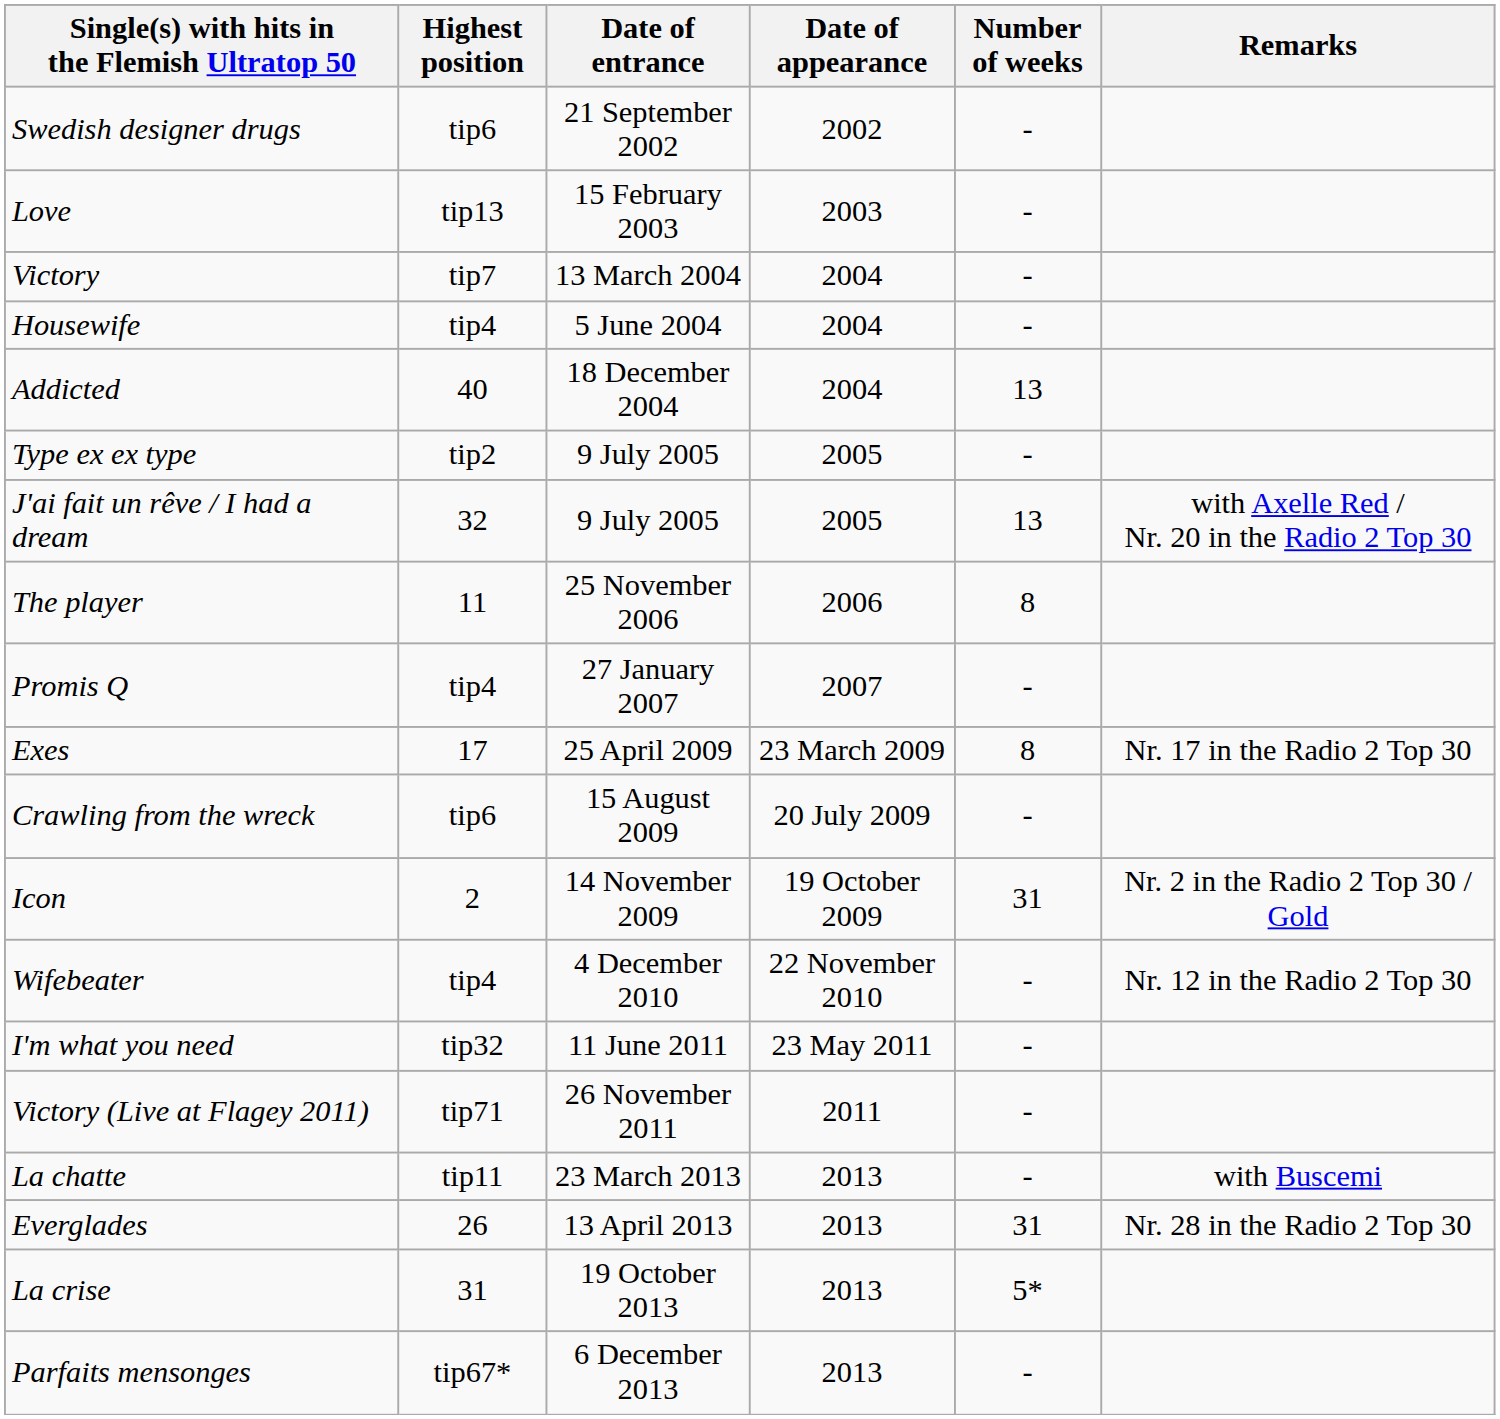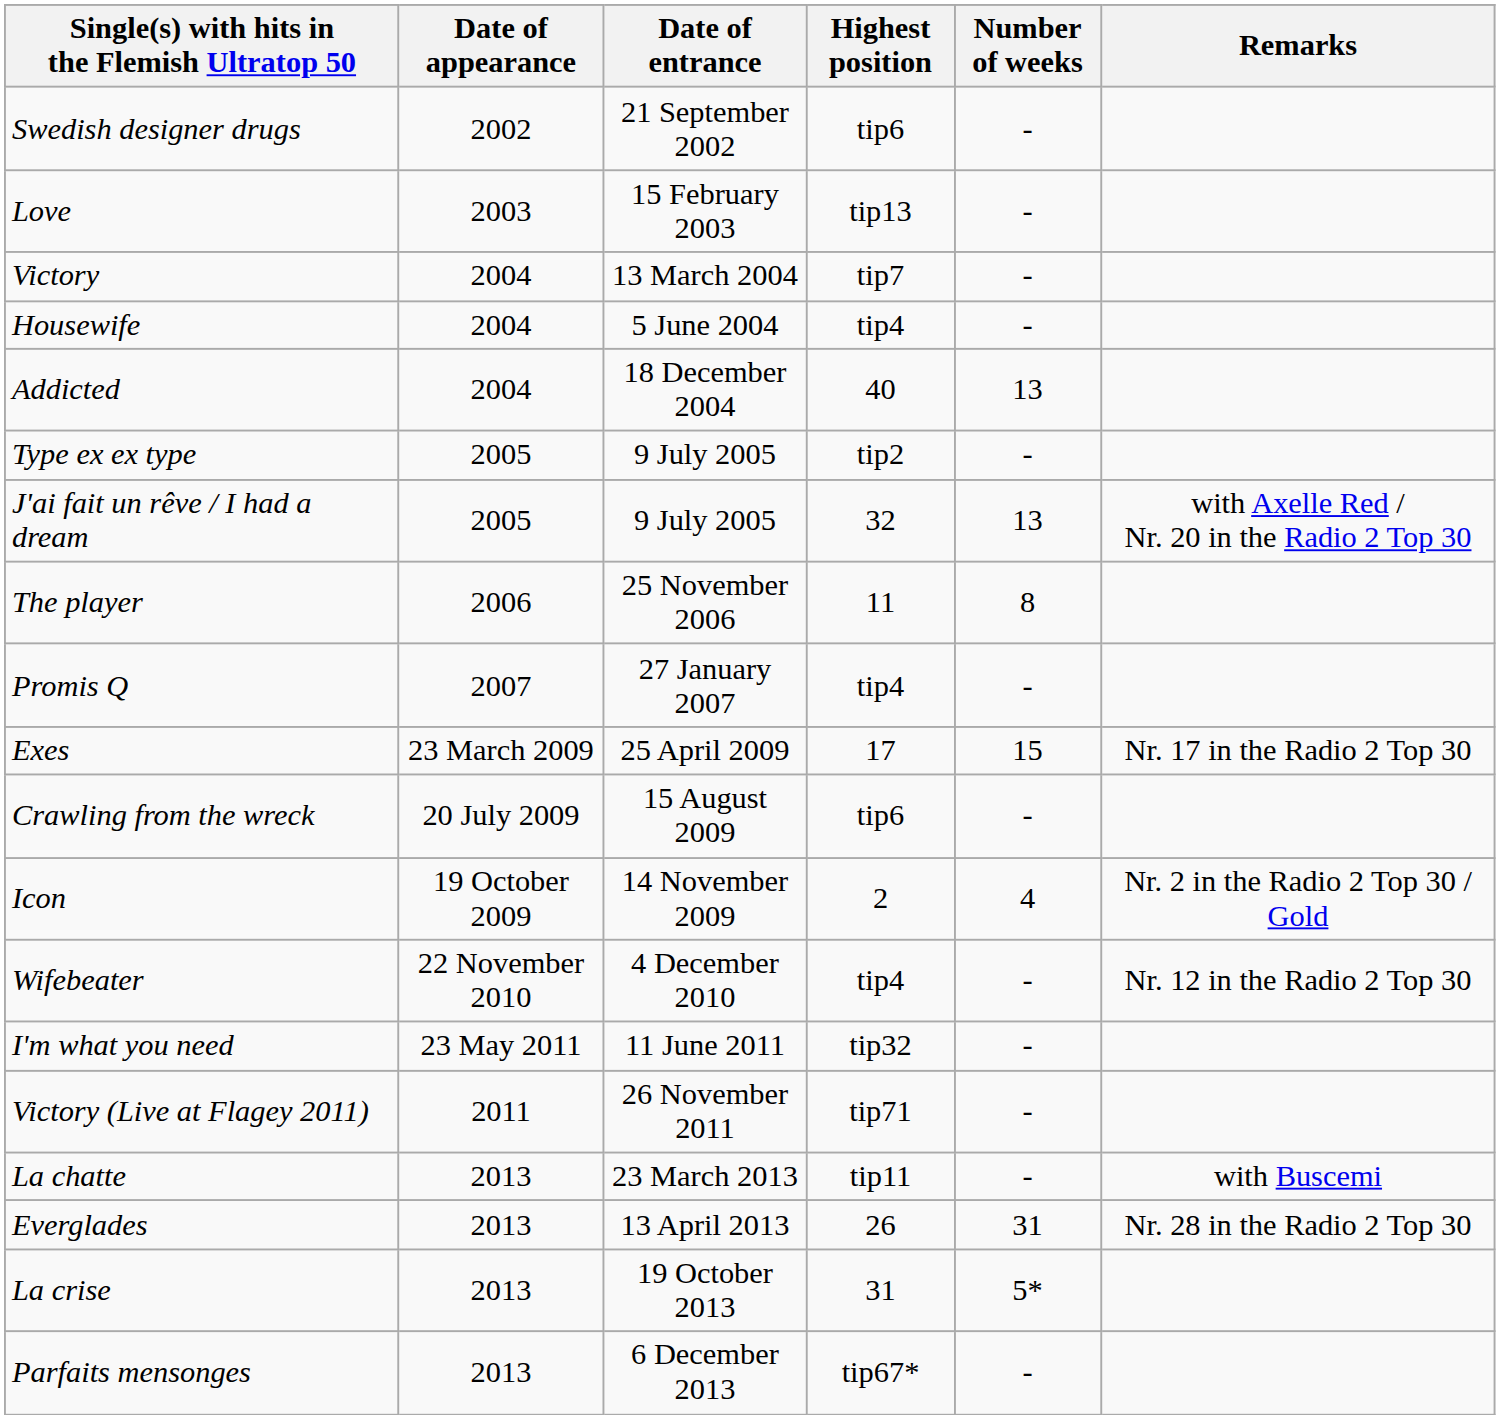 <table class="wikitable" style="text-align: center">
 <tr>
 <th style="width:200px;">Single(s) with hits in<br> the Flemish <a href='#'>Ultratop 50</a></th>
+<th style="width:100px;">Date of<br>appearance</th>
+<th style="width:100px;">Date of<br>entrance</th>
 <th style="width:70px;">Highest<br>position</th>
-<th style="width:100px;">Date of<br>entrance</th>
-<th style="width:100px;">Date of<br>appearance</th>
 <th style="width:70px;">Number<br>of weeks</th>
 <th style="width:200px;">Remarks</th>
 </tr>
 <tr>
 <td align="left"><em>Swedish designer drugs</em></td>
+<td>2002</td>
+<td>21 September 2002</td>
 <td>tip6</td>
-<td>21 September 2002</td>
-<td>2002</td>
 <td>-</td>
 <td></td>
 </tr>
 <tr>
 <td align="left"><em>Love</em></td>
+<td>2003</td>
+<td>15 February 2003</td>
 <td>tip13</td>
-<td>15 February 2003</td>
-<td>2003</td>
 <td>-</td>
 <td></td>
 </tr>
 <tr>
 <td align="left"><em>Victory</em></td>
+<td>2004</td>
+<td>13 March 2004</td>
 <td>tip7</td>
-<td>13 March 2004</td>
-<td>2004</td>
 <td>-</td>
 <td></td>
 </tr>
 <tr>
 <td align="left"><em>Housewife</em></td>
+<td>2004</td>
+<td>5 June 2004</td>
 <td>tip4</td>
-<td>5 June 2004</td>
-<td>2004</td>
 <td>-</td>
 <td></td>
 </tr>
 <tr>
 <td align="left"><em>Addicted</em></td>
+<td>2004</td>
+<td>18 December 2004</td>
 <td>40</td>
-<td>18 December 2004</td>
-<td>2004</td>
 <td>13</td>
 <td></td>
 </tr>
 <tr>
 <td align="left"><em>Type ex ex type</em></td>
+<td>2005</td>
+<td>9 July 2005</td>
 <td>tip2</td>
-<td>9 July 2005</td>
-<td>2005</td>
 <td>-</td>
 <td></td>
 </tr>
 <tr>
 <td align="left"><em>J'ai fait un rêve / I had a dream</em></td>
+<td>2005</td>
+<td>9 July 2005</td>
 <td>32</td>
-<td>9 July 2005</td>
-<td>2005</td>
 <td>13</td>
 <td>with <a href='#'>Axelle Red</a> /<br>Nr. 20 in the <a href='#'>Radio 2 Top 30</a></td>
 </tr>
 <tr>
 <td align="left"><em>The player</em></td>
+<td>2006</td>
+<td>25 November 2006</td>
 <td>11</td>
-<td>25 November 2006</td>
-<td>2006</td>
 <td>8</td>
 <td></td>
 </tr>
 <tr>
 <td align="left"><em>Promis Q</em></td>
+<td>2007</td>
+<td>27 January 2007</td>
 <td>tip4</td>
-<td>27 January 2007</td>
-<td>2007</td>
 <td>-</td>
 <td></td>
 </tr>
 <tr>
 <td align="left"><em>Exes</em></td>
+<td>23 March 2009</td>
+<td>25 April 2009</td>
 <td>17</td>
-<td>25 April 2009</td>
-<td>23 March 2009</td>
-<td>8</td>
+<td>15</td>
 <td>Nr. 17 in the Radio 2 Top 30</td>
 </tr>
 <tr>
 <td align="left"><em>Crawling from the wreck</em></td>
+<td>20 July 2009</td>
+<td>15 August 2009</td>
 <td>tip6</td>
-<td>15 August 2009</td>
-<td>20 July 2009</td>
 <td>-</td>
 <td></td>
 </tr>
 <tr>
 <td align="left"><em>Icon</em></td>
+<td>19 October 2009</td>
+<td>14 November 2009</td>
 <td>2</td>
-<td>14 November 2009</td>
-<td>19 October 2009</td>
-<td>31</td>
+<td>4</td>
 <td>Nr. 2 in the Radio 2 Top 30 / <a href='#'>Gold</a></td>
 </tr>
 <tr>
 <td align="left"><em>Wifebeater</em></td>
+<td>22 November 2010</td>
+<td>4 December 2010</td>
 <td>tip4</td>
-<td>4 December 2010</td>
-<td>22 November 2010</td>
 <td>-</td>
 <td>Nr. 12 in the Radio 2 Top 30</td>
 </tr>
 <tr>
 <td align="left"><em>I'm what you need</em></td>
+<td>23 May 2011</td>
+<td>11 June 2011</td>
 <td>tip32</td>
-<td>11 June 2011</td>
-<td>23 May 2011</td>
 <td>-</td>
 <td></td>
 </tr>
 <tr>
 <td align="left"><em>Victory (Live at Flagey 2011)</em></td>
+<td>2011</td>
+<td>26 November 2011</td>
 <td>tip71</td>
-<td>26 November 2011</td>
-<td>2011</td>
 <td>-</td>
 <td></td>
 </tr>
 <tr>
 <td align="left"><em>La chatte</em></td>
+<td>2013</td>
+<td>23 March 2013</td>
 <td>tip11</td>
-<td>23 March 2013</td>
-<td>2013</td>
 <td>-</td>
 <td>with <a href='#'>Buscemi</a></td>
 </tr>
 <tr>
 <td align="left"><em>Everglades</em></td>
+<td>2013</td>
+<td>13 April 2013</td>
 <td>26</td>
-<td>13 April 2013</td>
-<td>2013</td>
 <td>31</td>
 <td>Nr. 28 in the Radio 2 Top 30</td>
 </tr>
 <tr>
 <td align="left"><em>La crise</em></td>
+<td>2013</td>
+<td>19 October 2013</td>
 <td>31</td>
-<td>19 October 2013</td>
-<td>2013</td>
 <td>5*</td>
 <td></td>
 </tr>
 <tr>
 <td align="left"><em>Parfaits mensonges</em></td>
+<td>2013</td>
+<td>6 December 2013</td>
 <td>tip67*</td>
-<td>6 December 2013</td>
-<td>2013</td>
 <td>-</td>
 <td></td>
 </tr>
 </table>
